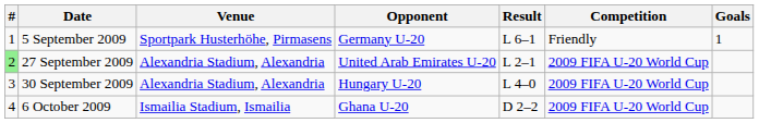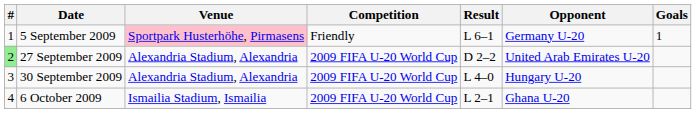 <table class="wikitable">
 <tr>
 <th>#</th>
 <th>Date</th>
 <th>Venue</th>
+<th>Competition</th>
+<th>Result</th>
 <th>Opponent</th>
-<th>Result</th>
-<th>Competition</th>
 <th>Goals</th>
 </tr>
 <tr>
 <td>1</td>
 <td>5 September 2009</td>
-<td><a href='#'>Sportpark Husterhöhe</a>, <a href='#'>Pirmasens</a></td>
+<td style="background: pink;"><a href='#'>Sportpark Husterhöhe</a>, <a href='#'>Pirmasens</a></td>
+<td>Friendly</td>
+<td>L 6–1</td>
 <td><a href='#'>Germany U-20</a></td>
-<td>L 6–1</td>
-<td>Friendly</td>
 <td>1</td>
 </tr>
 <tr>
 <td style="background: lightgreen;">2</td>
 <td>27 September 2009</td>
 <td><a href='#'>Alexandria Stadium</a>, <a href='#'>Alexandria</a></td>
+<td><a href='#'>2009 FIFA U-20 World Cup</a></td>
+<td>D 2–2</td>
 <td><a href='#'>United Arab Emirates U-20</a></td>
-<td>L 2–1</td>
-<td><a href='#'>2009 FIFA U-20 World Cup</a></td>
 <td></td>
 </tr>
 <tr>
 <td>3</td>
 <td>30 September 2009</td>
 <td><a href='#'>Alexandria Stadium</a>, <a href='#'>Alexandria</a></td>
+<td><a href='#'>2009 FIFA U-20 World Cup</a></td>
+<td>L 4–0</td>
 <td><a href='#'>Hungary U-20</a></td>
-<td>L 4–0</td>
-<td><a href='#'>2009 FIFA U-20 World Cup</a></td>
 <td></td>
 </tr>
 <tr>
 <td>4</td>
 <td>6 October 2009</td>
 <td><a href='#'>Ismailia Stadium</a>, <a href='#'>Ismailia</a></td>
+<td><a href='#'>2009 FIFA U-20 World Cup</a></td>
+<td>L 2–1</td>
 <td><a href='#'>Ghana U-20</a></td>
-<td>D 2–2</td>
-<td><a href='#'>2009 FIFA U-20 World Cup</a></td>
 <td></td>
 </tr>
 </table>
